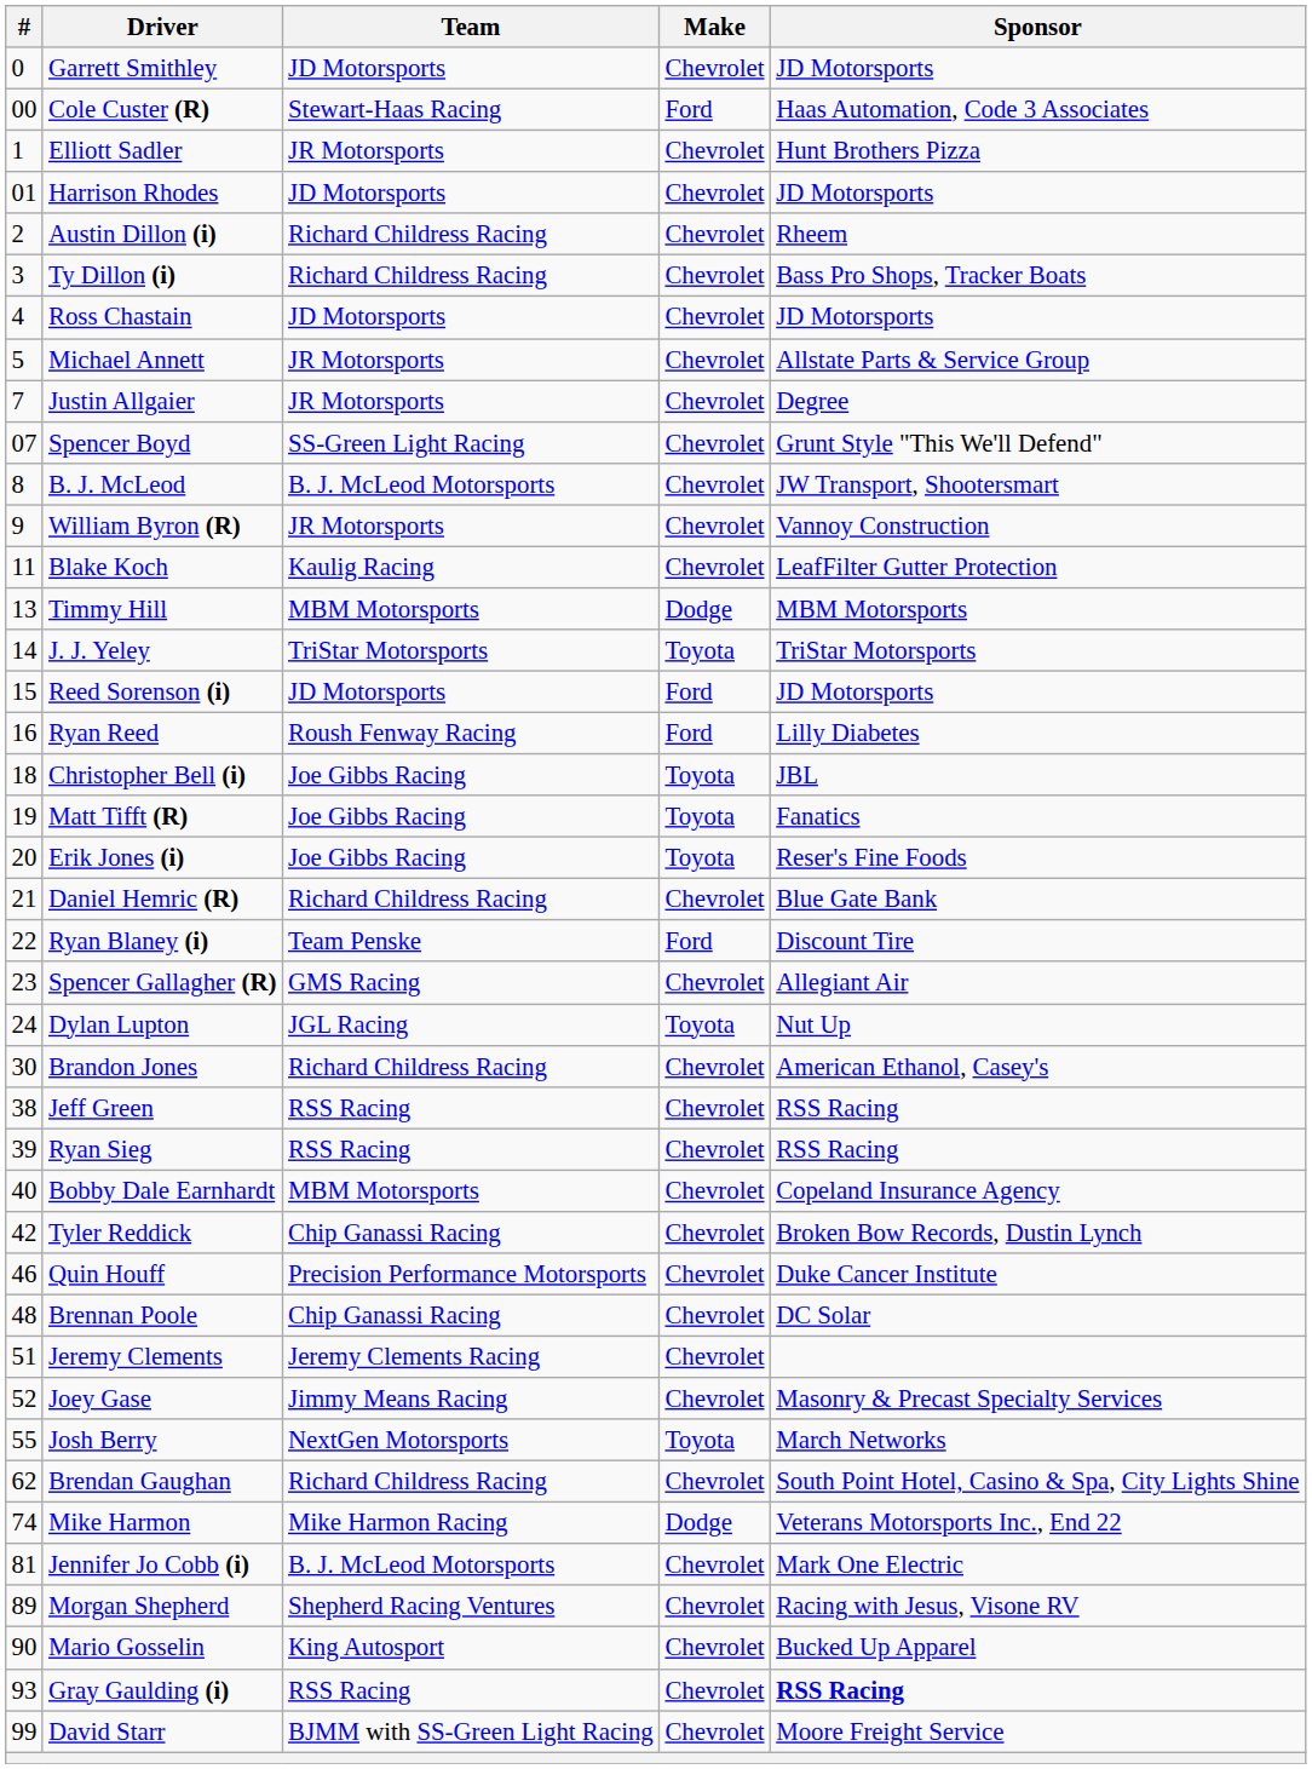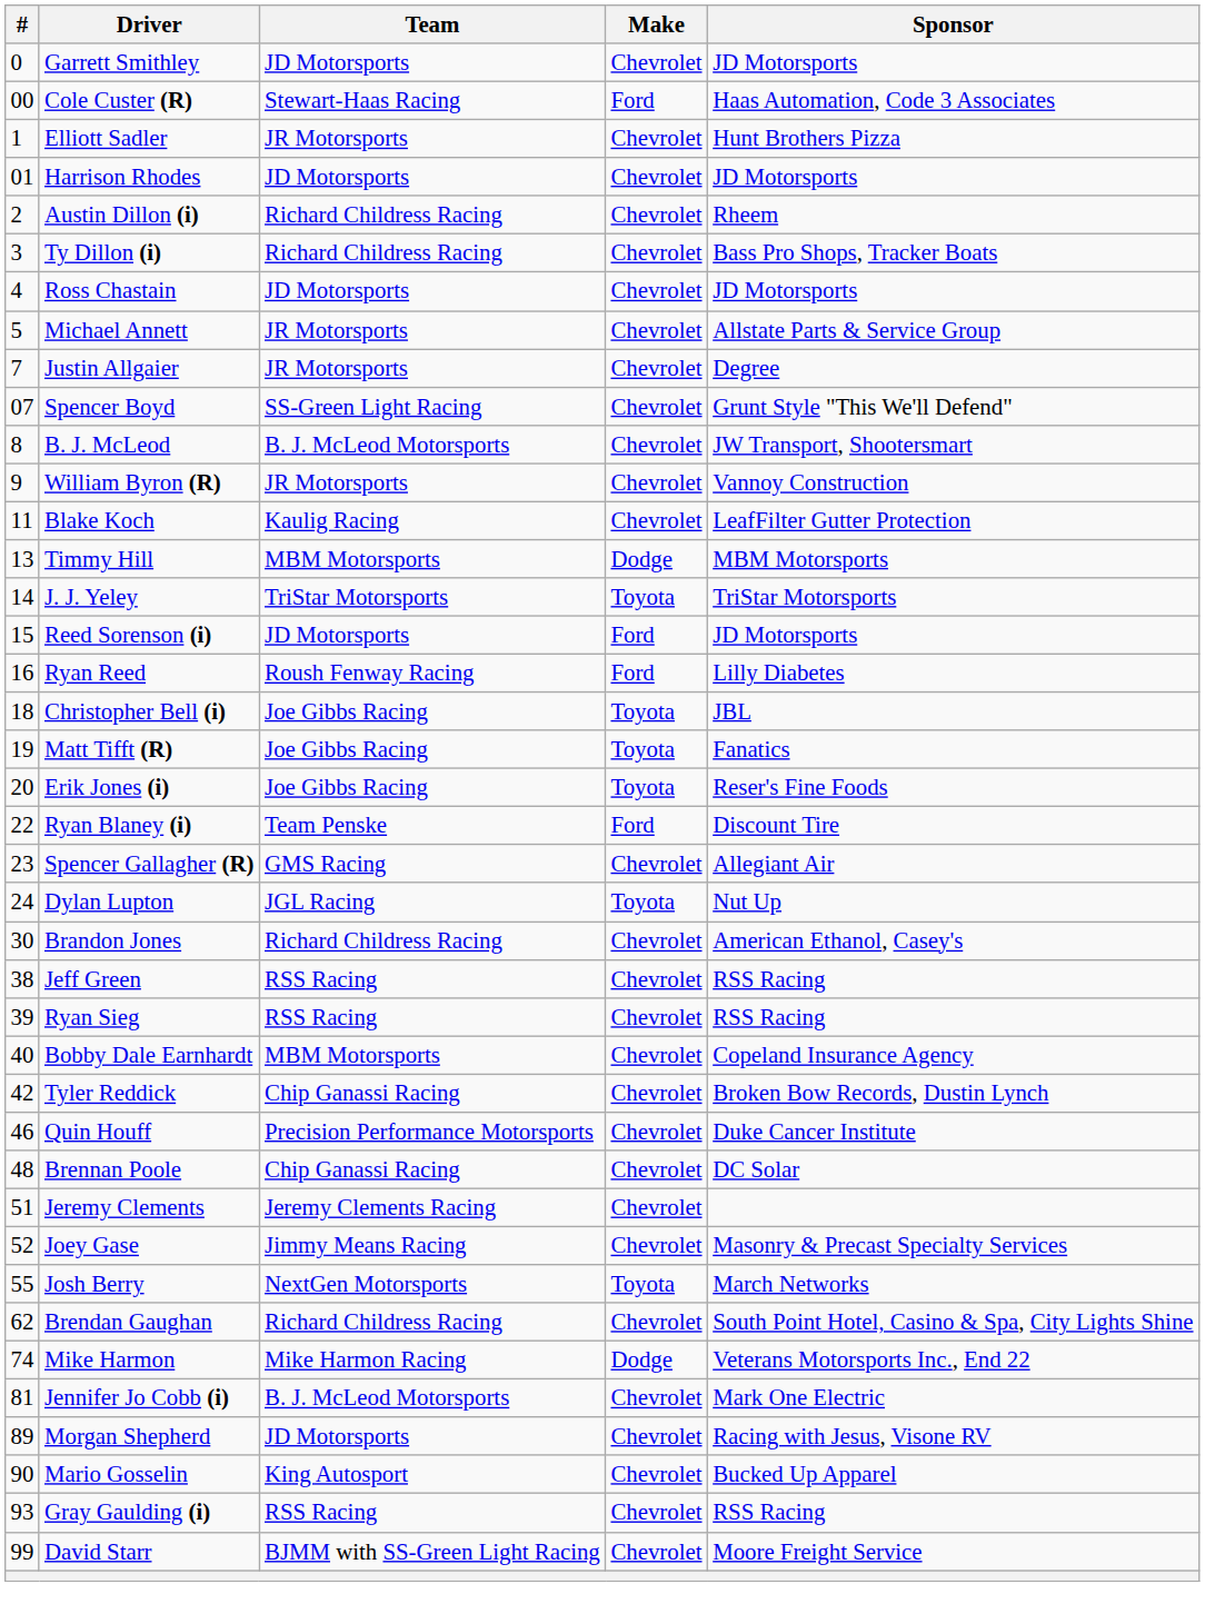 <table class="wikitable" style="font-size:95%">
 <tr>
 <th>#</th>
 <th>Driver</th>
 <th>Team</th>
 <th>Make</th>
 <th>Sponsor</th>
 </tr>
 <tr>
 <td>0</td>
 <td><a href='#'>Garrett Smithley</a></td>
 <td><a href='#'>JD Motorsports</a></td>
 <td><a href='#'>Chevrolet</a></td>
 <td><a href='#'>JD Motorsports</a></td>
 </tr>
 <tr>
 <td>00</td>
 <td><a href='#'>Cole Custer</a> <strong>(R)</strong></td>
 <td><a href='#'>Stewart-Haas Racing</a></td>
 <td><a href='#'>Ford</a></td>
 <td><a href='#'>Haas Automation</a>, <a href='#'>Code 3 Associates</a></td>
 </tr>
 <tr>
 <td>1</td>
 <td><a href='#'>Elliott Sadler</a></td>
 <td><a href='#'>JR Motorsports</a></td>
 <td><a href='#'>Chevrolet</a></td>
 <td><a href='#'>Hunt Brothers Pizza</a></td>
 </tr>
 <tr>
 <td>01</td>
 <td><a href='#'>Harrison Rhodes</a></td>
 <td><a href='#'>JD Motorsports</a></td>
 <td><a href='#'>Chevrolet</a></td>
 <td><a href='#'>JD Motorsports</a></td>
 </tr>
 <tr>
 <td>2</td>
 <td><a href='#'>Austin Dillon</a> <strong>(i)</strong></td>
 <td><a href='#'>Richard Childress Racing</a></td>
 <td><a href='#'>Chevrolet</a></td>
 <td><a href='#'>Rheem</a></td>
 </tr>
 <tr>
 <td>3</td>
 <td><a href='#'>Ty Dillon</a> <strong>(i)</strong></td>
 <td><a href='#'>Richard Childress Racing</a></td>
 <td><a href='#'>Chevrolet</a></td>
 <td><a href='#'>Bass Pro Shops</a>, <a href='#'>Tracker Boats</a></td>
 </tr>
 <tr>
 <td>4</td>
 <td><a href='#'>Ross Chastain</a></td>
 <td><a href='#'>JD Motorsports</a></td>
 <td><a href='#'>Chevrolet</a></td>
 <td><a href='#'>JD Motorsports</a></td>
 </tr>
 <tr>
 <td>5</td>
 <td><a href='#'>Michael Annett</a></td>
 <td><a href='#'>JR Motorsports</a></td>
 <td><a href='#'>Chevrolet</a></td>
 <td><a href='#'>Allstate Parts & Service Group</a></td>
 </tr>
 <tr>
 <td>7</td>
 <td><a href='#'>Justin Allgaier</a></td>
 <td><a href='#'>JR Motorsports</a></td>
 <td><a href='#'>Chevrolet</a></td>
 <td><a href='#'>Degree</a></td>
 </tr>
 <tr>
 <td>07</td>
 <td><a href='#'>Spencer Boyd</a></td>
 <td><a href='#'>SS-Green Light Racing</a></td>
 <td><a href='#'>Chevrolet</a></td>
 <td><a href='#'>Grunt Style</a> "This We'll Defend"</td>
 </tr>
 <tr>
 <td>8</td>
 <td><a href='#'>B. J. McLeod</a></td>
 <td><a href='#'>B. J. McLeod Motorsports</a></td>
 <td><a href='#'>Chevrolet</a></td>
 <td><a href='#'>JW Transport</a>, <a href='#'>Shootersmart</a></td>
 </tr>
 <tr>
 <td>9</td>
 <td><a href='#'>William Byron</a> <strong>(R)</strong></td>
 <td><a href='#'>JR Motorsports</a></td>
 <td><a href='#'>Chevrolet</a></td>
 <td><a href='#'>Vannoy Construction</a></td>
 </tr>
 <tr>
 <td>11</td>
 <td><a href='#'>Blake Koch</a></td>
 <td><a href='#'>Kaulig Racing</a></td>
 <td><a href='#'>Chevrolet</a></td>
 <td><a href='#'>LeafFilter Gutter Protection</a></td>
 </tr>
 <tr>
 <td>13</td>
 <td><a href='#'>Timmy Hill</a></td>
 <td><a href='#'>MBM Motorsports</a></td>
 <td><a href='#'>Dodge</a></td>
 <td><a href='#'>MBM Motorsports</a></td>
 </tr>
 <tr>
 <td>14</td>
 <td><a href='#'>J. J. Yeley</a></td>
 <td><a href='#'>TriStar Motorsports</a></td>
 <td><a href='#'>Toyota</a></td>
 <td><a href='#'>TriStar Motorsports</a></td>
 </tr>
 <tr>
 <td>15</td>
 <td><a href='#'>Reed Sorenson</a> <strong>(i)</strong></td>
 <td><a href='#'>JD Motorsports</a></td>
 <td><a href='#'>Ford</a></td>
 <td><a href='#'>JD Motorsports</a></td>
 </tr>
 <tr>
 <td>16</td>
 <td><a href='#'>Ryan Reed</a></td>
 <td><a href='#'>Roush Fenway Racing</a></td>
 <td><a href='#'>Ford</a></td>
 <td><a href='#'>Lilly Diabetes</a></td>
 </tr>
 <tr>
 <td>18</td>
 <td><a href='#'>Christopher Bell</a> <strong>(i)</strong></td>
 <td><a href='#'>Joe Gibbs Racing</a></td>
 <td><a href='#'>Toyota</a></td>
 <td><a href='#'>JBL</a></td>
 </tr>
 <tr>
 <td>19</td>
 <td><a href='#'>Matt Tifft</a> <strong>(R)</strong></td>
 <td><a href='#'>Joe Gibbs Racing</a></td>
 <td><a href='#'>Toyota</a></td>
 <td><a href='#'>Fanatics</a></td>
 </tr>
 <tr>
 <td>20</td>
 <td><a href='#'>Erik Jones</a> <strong>(i)</strong></td>
 <td><a href='#'>Joe Gibbs Racing</a></td>
 <td><a href='#'>Toyota</a></td>
 <td><a href='#'>Reser's Fine Foods</a></td>
 </tr>
 <tr>
-<td>21</td>
-<td><a href='#'>Daniel Hemric</a> <strong>(R)</strong></td>
-<td><a href='#'>Richard Childress Racing</a></td>
-<td><a href='#'>Chevrolet</a></td>
-<td><a href='#'>Blue Gate Bank</a></td>
-</tr>
-<tr>
 <td>22</td>
 <td><a href='#'>Ryan Blaney</a> <strong>(i)</strong></td>
 <td><a href='#'>Team Penske</a></td>
 <td><a href='#'>Ford</a></td>
 <td><a href='#'>Discount Tire</a></td>
 </tr>
 <tr>
 <td>23</td>
 <td><a href='#'>Spencer Gallagher</a> <strong>(R)</strong></td>
 <td><a href='#'>GMS Racing</a></td>
 <td><a href='#'>Chevrolet</a></td>
 <td><a href='#'>Allegiant Air</a></td>
 </tr>
 <tr>
 <td>24</td>
 <td><a href='#'>Dylan Lupton</a></td>
 <td><a href='#'>JGL Racing</a></td>
 <td><a href='#'>Toyota</a></td>
 <td><a href='#'>Nut Up</a></td>
 </tr>
 <tr>
 <td>30</td>
 <td><a href='#'>Brandon Jones</a></td>
 <td><a href='#'>Richard Childress Racing</a></td>
 <td><a href='#'>Chevrolet</a></td>
 <td><a href='#'>American Ethanol</a>, <a href='#'>Casey's</a></td>
 </tr>
 <tr>
 <td>38</td>
 <td><a href='#'>Jeff Green</a></td>
 <td><a href='#'>RSS Racing</a></td>
 <td><a href='#'>Chevrolet</a></td>
 <td><a href='#'>RSS Racing</a></td>
 </tr>
 <tr>
 <td>39</td>
 <td><a href='#'>Ryan Sieg</a></td>
 <td><a href='#'>RSS Racing</a></td>
 <td><a href='#'>Chevrolet</a></td>
 <td><a href='#'>RSS Racing</a></td>
 </tr>
 <tr>
 <td>40</td>
 <td><a href='#'>Bobby Dale Earnhardt</a></td>
 <td><a href='#'>MBM Motorsports</a></td>
 <td><a href='#'>Chevrolet</a></td>
 <td><a href='#'>Copeland Insurance Agency</a></td>
 </tr>
 <tr>
 <td>42</td>
 <td><a href='#'>Tyler Reddick</a></td>
 <td><a href='#'>Chip Ganassi Racing</a></td>
 <td><a href='#'>Chevrolet</a></td>
 <td><a href='#'>Broken Bow Records</a>, <a href='#'>Dustin Lynch</a></td>
 </tr>
 <tr>
 <td>46</td>
 <td><a href='#'>Quin Houff</a></td>
 <td><a href='#'>Precision Performance Motorsports</a></td>
 <td><a href='#'>Chevrolet</a></td>
 <td><a href='#'>Duke Cancer Institute</a></td>
 </tr>
 <tr>
 <td>48</td>
 <td><a href='#'>Brennan Poole</a></td>
 <td><a href='#'>Chip Ganassi Racing</a></td>
 <td><a href='#'>Chevrolet</a></td>
 <td><a href='#'>DC Solar</a></td>
 </tr>
 <tr>
 <td>51</td>
 <td><a href='#'>Jeremy Clements</a></td>
 <td><a href='#'>Jeremy Clements Racing</a></td>
 <td><a href='#'>Chevrolet</a></td>
 <td></td>
 </tr>
 <tr>
 <td>52</td>
 <td><a href='#'>Joey Gase</a></td>
 <td><a href='#'>Jimmy Means Racing</a></td>
 <td><a href='#'>Chevrolet</a></td>
 <td><a href='#'>Masonry & Precast Specialty Services</a></td>
 </tr>
 <tr>
 <td>55</td>
 <td><a href='#'>Josh Berry</a></td>
 <td><a href='#'>NextGen Motorsports</a></td>
 <td><a href='#'>Toyota</a></td>
 <td><a href='#'>March Networks</a></td>
 </tr>
 <tr>
 <td>62</td>
 <td><a href='#'>Brendan Gaughan</a></td>
 <td><a href='#'>Richard Childress Racing</a></td>
 <td><a href='#'>Chevrolet</a></td>
 <td><a href='#'>South Point Hotel, Casino & Spa</a>, <a href='#'>City Lights Shine</a></td>
 </tr>
 <tr>
 <td>74</td>
 <td><a href='#'>Mike Harmon</a></td>
 <td><a href='#'>Mike Harmon Racing</a></td>
 <td><a href='#'>Dodge</a></td>
 <td><a href='#'>Veterans Motorsports Inc.</a>, <a href='#'>End 22</a></td>
 </tr>
 <tr>
 <td>81</td>
 <td><a href='#'>Jennifer Jo Cobb</a> <strong>(i)</strong></td>
 <td><a href='#'>B. J. McLeod Motorsports</a></td>
 <td><a href='#'>Chevrolet</a></td>
 <td><a href='#'>Mark One Electric</a></td>
 </tr>
 <tr>
 <td>89</td>
 <td><a href='#'>Morgan Shepherd</a></td>
-<td><a href='#'>Shepherd Racing Ventures</a></td>
+<td><a href='#'>JD Motorsports</a></td>
 <td><a href='#'>Chevrolet</a></td>
 <td><a href='#'>Racing with Jesus</a>, <a href='#'>Visone RV</a></td>
 </tr>
 <tr>
 <td>90</td>
 <td><a href='#'>Mario Gosselin</a></td>
 <td><a href='#'>King Autosport</a></td>
 <td><a href='#'>Chevrolet</a></td>
 <td><a href='#'>Bucked Up Apparel</a></td>
 </tr>
 <tr>
 <td>93</td>
 <td><a href='#'>Gray Gaulding</a> <strong>(i)</strong></td>
 <td><a href='#'>RSS Racing</a></td>
 <td><a href='#'>Chevrolet</a></td>
-<td><strong><a href='#'>RSS Racing</a></strong></td>
+<td><a href='#'>RSS Racing</a></td>
 </tr>
 <tr>
 <td>99</td>
 <td><a href='#'>David Starr</a></td>
 <td><a href='#'>BJMM</a> with <a href='#'>SS-Green Light Racing</a></td>
 <td><a href='#'>Chevrolet</a></td>
 <td><a href='#'>Moore Freight Service</a></td>
 </tr>
 <tr>
 <th colspan="5"></th>
 </tr>
 </table>
